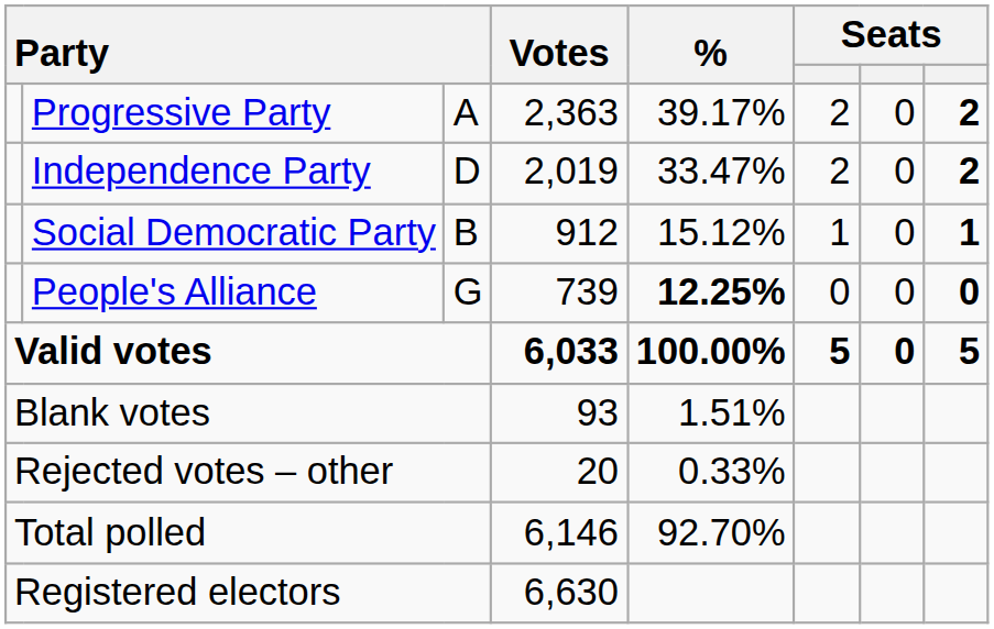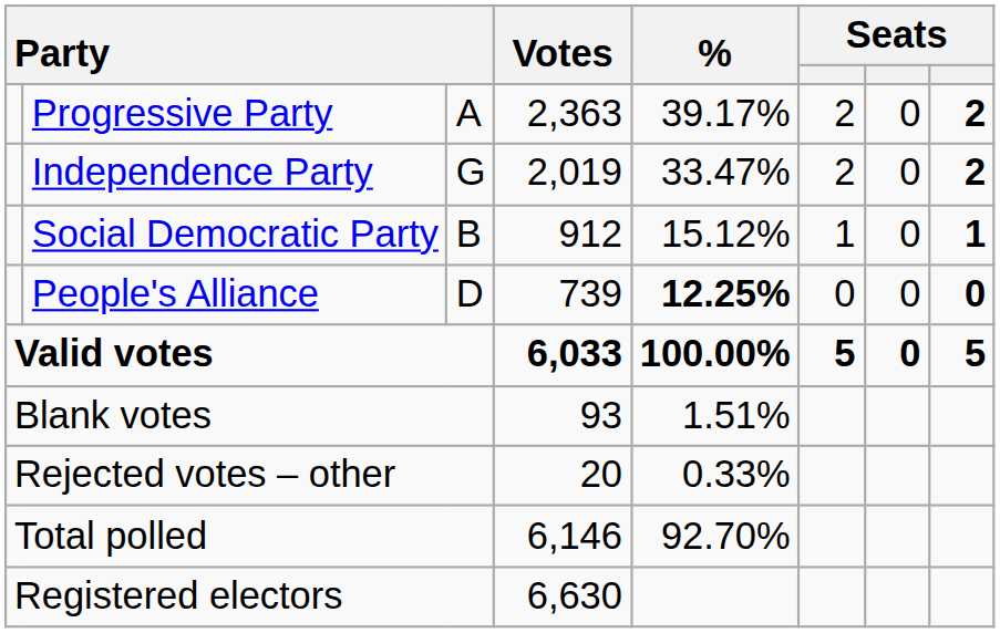 <table class="wikitable" border="1" style="text-align:right;">
 <tr>
 <th style="text-align:left;" valign=bottom rowspan=2 colspan=3>Party</th>
 <th align=center valign=bottom rowspan=2 width="50">Votes</th>
 <th align=center valign=bottom rowspan=2 width="50">%</th>
 <th colspan=3>Seats</th>
 </tr>
 <tr>
 <th align=center valign=bottom width="20"><small></small></th>
 <th align=center valign=bottom width="20"><small><a href='#'></a></small></th>
 <th align=center valign=bottom width="20"><small></small></th>
 </tr>
 <tr>
 <td></td>
 <td align=left><a href='#'>Progressive Party</a></td>
 <td align=left>A</td>
 <td>2,363</td>
 <td>39.17%</td>
 <td>2</td>
 <td>0</td>
 <td><strong>2</strong></td>
 </tr>
 <tr>
 <td></td>
 <td align=left><a href='#'>Independence Party</a></td>
-<td align=left>D</td>
+<td align=left>G</td>
 <td>2,019</td>
 <td>33.47%</td>
 <td>2</td>
 <td>0</td>
 <td><strong>2</strong></td>
 </tr>
 <tr>
 <td></td>
 <td align=left><a href='#'>Social Democratic Party</a></td>
 <td align=left>B</td>
 <td>912</td>
 <td>15.12%</td>
 <td>1</td>
 <td>0</td>
 <td><strong>1</strong></td>
 </tr>
 <tr>
 <td></td>
 <td align=left><a href='#'>People's Alliance</a></td>
-<td align=left>G</td>
+<td align=left>D</td>
 <td>739</td>
 <td><strong>12.25%</strong></td>
 <td>0</td>
 <td>0</td>
 <td><strong>0</strong></td>
 </tr>
 <tr style="font-weight:bold">
 <td align=left colspan=3>Valid votes</td>
 <td>6,033</td>
 <td>100.00%</td>
 <td>5</td>
 <td>0</td>
 <td>5</td>
 </tr>
 <tr>
 <td align=left colspan=3>Blank votes</td>
 <td>93</td>
 <td>1.51%</td>
 <td></td>
 <td></td>
 <td></td>
 </tr>
 <tr>
 <td align=left colspan=3>Rejected votes – other</td>
 <td>20</td>
 <td>0.33%</td>
 <td></td>
 <td></td>
 <td></td>
 </tr>
 <tr>
 <td align=left colspan=3>Total polled</td>
 <td>6,146</td>
 <td>92.70%</td>
 <td></td>
 <td></td>
 <td></td>
 </tr>
 <tr>
 <td align=left colspan=3>Registered electors</td>
 <td>6,630</td>
 <td></td>
 <td></td>
 <td></td>
 <td></td>
 </tr>
 </table>
